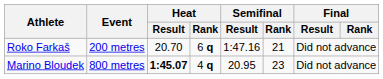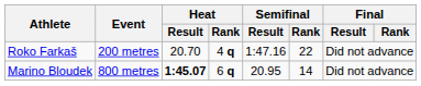 <table class=wikitable style=font-size:90%>
 <tr>
 <th rowspan=2>Athlete</th>
 <th rowspan=2>Event</th>
 <th colspan=2>Heat</th>
 <th colspan=2>Semifinal</th>
 <th colspan=2>Final</th>
 </tr>
 <tr style=font-size:95%>
 <th>Result</th>
 <th>Rank</th>
 <th>Result</th>
 <th>Rank</th>
 <th>Result</th>
 <th>Rank</th>
 </tr>
 <tr align=center>
 <td align=left><a href='#'>Roko Farkaš</a></td>
 <td align=left><a href='#'>200 metres</a></td>
 <td>20.70 </td>
-<td>6 <strong>q</strong></td>
+<td>4 <strong>q</strong></td>
 <td>1:47.16</td>
-<td>21</td>
+<td>22</td>
 <td colspan=2>Did not advance</td>
 </tr>
 <tr align=center>
 <td align=left><a href='#'>Marino Bloudek</a></td>
 <td align=left><a href='#'>800 metres</a></td>
 <td><strong>1:45.07 </strong></td>
-<td>4 <strong>q</strong></td>
+<td>6 <strong>q</strong></td>
 <td>20.95</td>
-<td>23</td>
+<td>14</td>
 <td colspan=2>Did not advance</td>
 </tr>
 </table>
